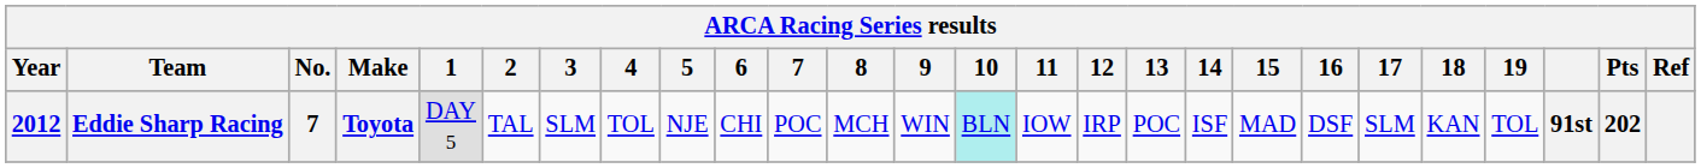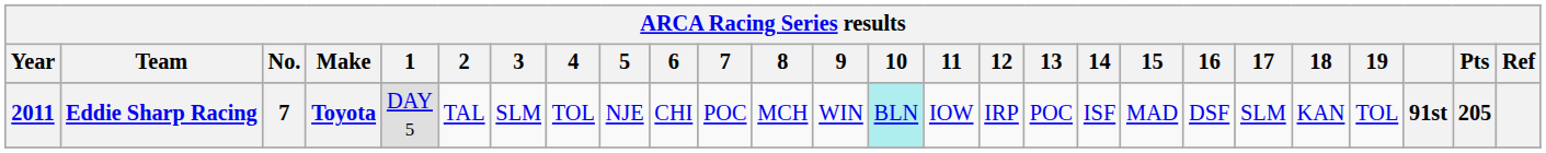 <table class="wikitable" style="text-align:center; font-size:75%">
 <tr>
 <th colspan=26><a href='#'>ARCA Racing Series</a> results</th>
 </tr>
 <tr>
 <th>Year</th>
 <th>Team</th>
 <th>No.</th>
 <th>Make</th>
 <th>1</th>
 <th>2</th>
 <th>3</th>
 <th>4</th>
 <th>5</th>
 <th>6</th>
 <th>7</th>
 <th>8</th>
 <th>9</th>
 <th>10</th>
 <th>11</th>
 <th>12</th>
 <th>13</th>
 <th>14</th>
 <th>15</th>
 <th>16</th>
 <th>17</th>
 <th>18</th>
 <th>19</th>
 <th></th>
 <th>Pts</th>
 <th>Ref</th>
 </tr>
 <tr>
-<th><a href='#'>2012</a></th>
+<th><a href='#'>2011</a></th>
 <th><a href='#'>Eddie Sharp Racing</a></th>
 <th>7</th>
 <th><a href='#'>Toyota</a></th>
 <td style="background:#DFDFDF;"><a href='#'>DAY</a><br><small>5</small></td>
 <td><a href='#'>TAL</a></td>
 <td><a href='#'>SLM</a></td>
 <td><a href='#'>TOL</a></td>
 <td><a href='#'>NJE</a></td>
 <td><a href='#'>CHI</a></td>
 <td><a href='#'>POC</a></td>
 <td><a href='#'>MCH</a></td>
 <td><a href='#'>WIN</a></td>
 <td style="background: paleturquoise;"><a href='#'>BLN</a></td>
 <td><a href='#'>IOW</a></td>
 <td><a href='#'>IRP</a></td>
 <td><a href='#'>POC</a></td>
 <td><a href='#'>ISF</a></td>
 <td><a href='#'>MAD</a></td>
 <td><a href='#'>DSF</a></td>
 <td><a href='#'>SLM</a></td>
 <td><a href='#'>KAN</a></td>
 <td><a href='#'>TOL</a></td>
 <th>91st</th>
-<th>202</th>
+<th>205</th>
 <th></th>
 </tr>
 </table>
